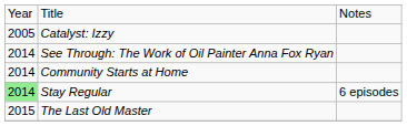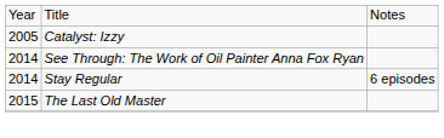 <table class="wikitable sortable">
 <tr>
 <td>Year</td>
 <td>Title</td>
 <td>Notes</td>
 </tr>
 <tr>
 <td>2005</td>
 <td><em>Catalyst: Izzy</em></td>
 <td></td>
 </tr>
 <tr>
 <td>2014</td>
 <td><em>See Through: The Work of Oil Painter Anna Fox Ryan</em></td>
 <td></td>
 </tr>
 <tr>
 <td>2014</td>
-<td><em>Community Starts at Home</em></td>
-<td></td>
-</tr>
-<tr>
-<td style="background: lightgreen;">2014</td>
 <td><em>Stay Regular</em></td>
 <td>6 episodes</td>
 </tr>
 <tr>
 <td>2015</td>
 <td><em>The Last Old Master</em></td>
 <td></td>
 </tr>
 <tr>
 </tr>
 </table>
